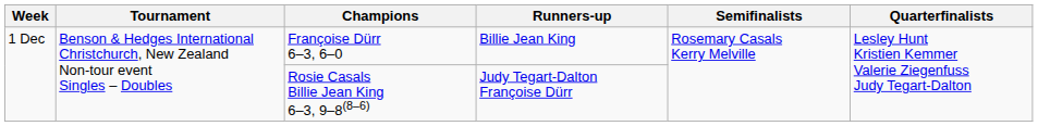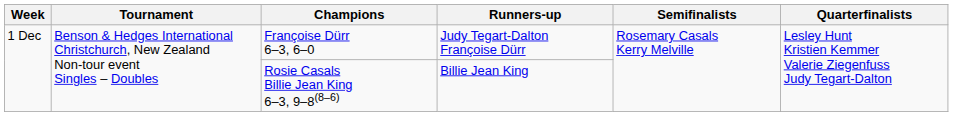 <table class=wikitable style=font-size:95%>
 <tr>
 <th style="width:48px;">Week</th>
 <th style="width:240px;">Tournament</th>
 <th style="width:200px;">Champions</th>
 <th style="width:200px;">Runners-up</th>
 <th style="width:190px;">Semifinalists</th>
 <th style="width:190px;">Quarterfinalists</th>
 </tr>
 <tr valign=top>
 <td rowspan=2>1 Dec</td>
 <td rowspan=2><a href='#'>Benson & Hedges International</a><br><a href='#'>Christchurch</a>, New Zealand<br>Non-tour event<br> <a href='#'>Singles</a> – <a href='#'>Doubles</a></td>
 <td> <a href='#'>Françoise Dürr</a> <br>6–3, 6–0</td>
-<td> <a href='#'>Billie Jean King</a></td>
+<td> <a href='#'>Judy Tegart-Dalton</a><br> <a href='#'>Françoise Dürr</a></td>
 <td rowspan=2> <a href='#'>Rosemary Casals</a> <br>   <a href='#'>Kerry Melville</a></td>
 <td rowspan=2> <a href='#'>Lesley Hunt</a> <br>  <a href='#'>Kristien Kemmer</a> <br>  <a href='#'>Valerie Ziegenfuss</a> <br>  <a href='#'>Judy Tegart-Dalton</a></td>
 </tr>
 <tr valign=top>
 <td> <a href='#'>Rosie Casals</a><br> <a href='#'>Billie Jean King</a><br>6–3, 9–8<sup>(8–6)</sup></td>
-<td> <a href='#'>Judy Tegart-Dalton</a><br> <a href='#'>Françoise Dürr</a></td>
+<td> <a href='#'>Billie Jean King</a></td>
 </tr>
 </table>
